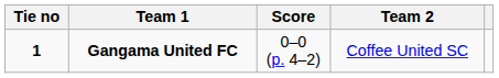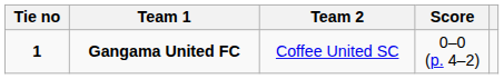 <table class="wikitable" style="text-align:center; width:80%; font-size:100%">
 <tr>
 <th style= width="80px">Tie no</th>
 <th style= width="300px">Team 1</th>
+<th style= width="300px">Team 2</th>
 <th style= width="80px">Score</th>
-<th style= width="300px">Team 2</th>
 <th style= width="300px"></th>
 </tr>
 <tr>
 <td><strong>1</strong></td>
 <td><strong>Gangama United FC</strong></td>
+<td><a href='#'>Coffee United SC</a></td>
 <td>0–0<br> (<a href='#'>p.</a> 4–2)</td>
-<td><a href='#'>Coffee United SC</a></td>
 <td></td>
 </tr>
 </table>
